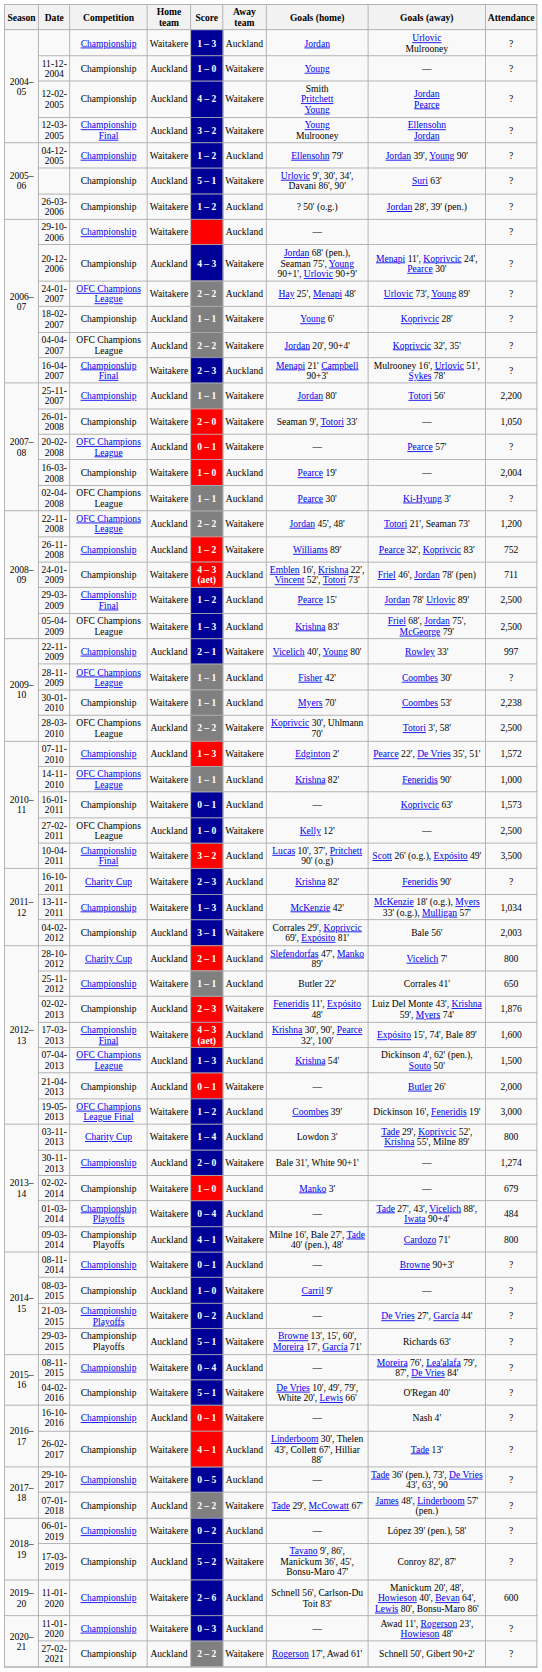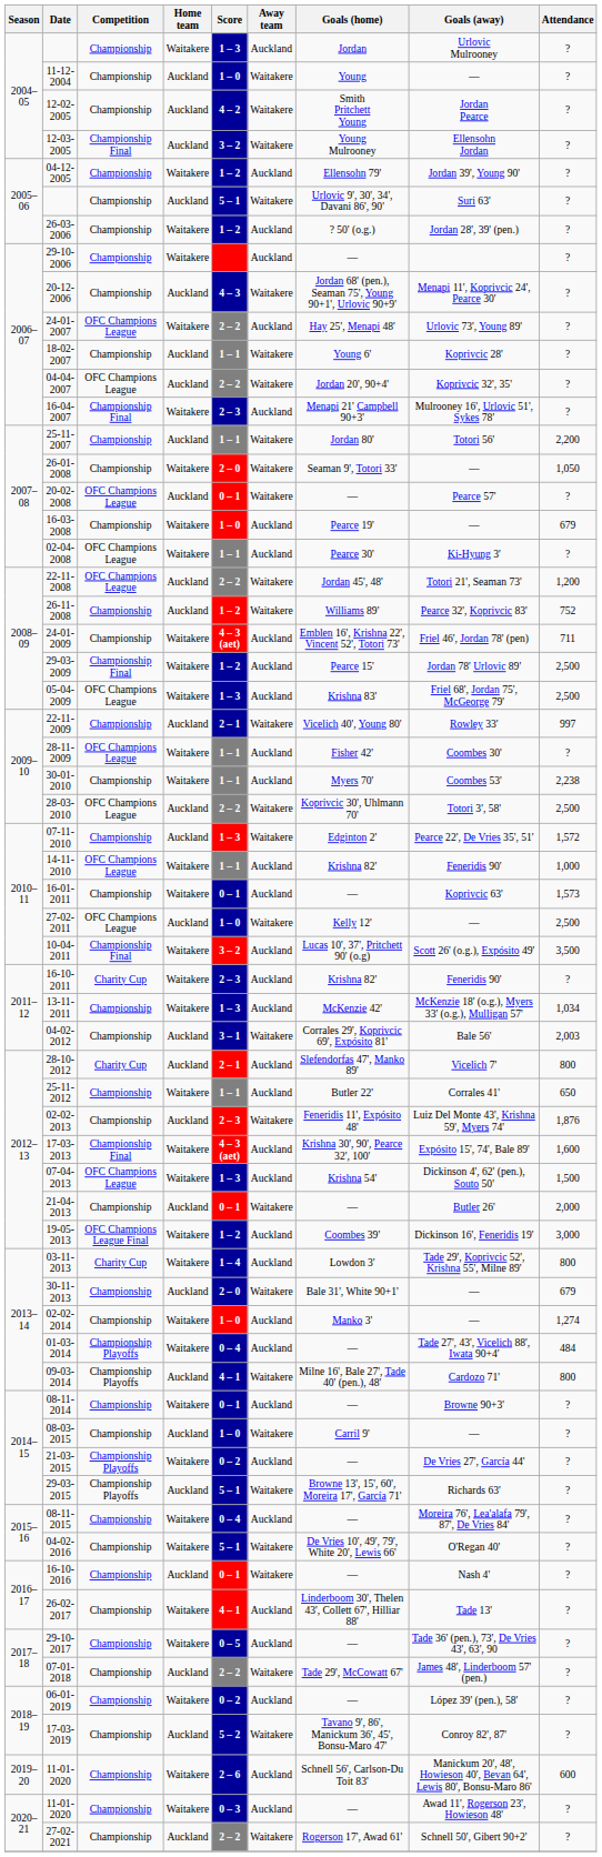 <table class="wikitable" style="text-align: center; font-size: 11px">
 <tr>
 <th>Season</th>
 <th>Date</th>
 <th>Competition</th>
 <th width="2">Home team</th>
 <th>Score</th>
 <th width="2">Away team</th>
 <th>Goals (home)</th>
 <th>Goals (away)</th>
 <th width="2">Attendance</th>
 </tr>
 <tr>
 <td rowspan=4>2004–05</td>
 <td></td>
 <td><a href='#'>Championship</a></td>
 <td>Waitakere</td>
 <td style="background:#009;color:white"><strong>1 – 3</strong></td>
 <td>Auckland</td>
 <td><a href='#'>Jordan</a> </td>
 <td><a href='#'>Urlovic</a> <br>Mulrooney </td>
 <td>?</td>
 </tr>
 <tr>
 <td>11-12-2004</td>
 <td>Championship</td>
 <td>Auckland</td>
 <td style="background:#009;color:white"><strong>1 – 0</strong></td>
 <td>Waitakere</td>
 <td><a href='#'>Young</a> </td>
 <td>—</td>
 <td>?</td>
 </tr>
 <tr>
 <td>12-02-2005</td>
 <td>Championship</td>
 <td>Auckland</td>
 <td style="background:#009;color:white"><strong>4 – 2</strong></td>
 <td>Waitakere</td>
 <td>Smith <br><a href='#'>Pritchett</a> <br><a href='#'>Young</a> </td>
 <td><a href='#'>Jordan</a> <br><a href='#'>Pearce</a> </td>
 <td>?</td>
 </tr>
 <tr>
 <td>12-03-2005</td>
 <td><a href='#'>Championship Final</a></td>
 <td>Auckland</td>
 <td style="background:#009;color:white"><strong>3 – 2</strong></td>
 <td>Waitakere</td>
 <td><a href='#'>Young</a> <br>Mulrooney </td>
 <td><a href='#'>Ellensohn</a> <br><a href='#'>Jordan</a> </td>
 <td>?</td>
 </tr>
 <tr>
 <td rowspan=3>2005–06</td>
 <td>04-12-2005</td>
 <td><a href='#'>Championship</a></td>
 <td>Waitakere</td>
 <td style="background:#009;color:white"><strong>1 – 2</strong></td>
 <td>Auckland</td>
 <td><a href='#'>Ellensohn</a> 79'</td>
 <td><a href='#'>Jordan</a> 39', <a href='#'>Young</a> 90'</td>
 <td>?</td>
 </tr>
 <tr>
 <td></td>
 <td>Championship</td>
 <td>Auckland</td>
 <td style="background:#009;color:white"><strong>5 – 1</strong></td>
 <td>Waitakere</td>
 <td><a href='#'>Urlovic</a> 9', 30', 34', Davani 86', 90'</td>
 <td><a href='#'>Suri</a> 63'</td>
 <td>?</td>
 </tr>
 <tr>
 <td>26-03-2006</td>
 <td>Championship</td>
 <td>Waitakere</td>
 <td style="background:#009;color:white"><strong>1 – 2</strong></td>
 <td>Auckland</td>
 <td>? 50' (o.g.)</td>
 <td><a href='#'>Jordan</a> 28', 39' (pen.)</td>
 <td>?</td>
 </tr>
 <tr>
 <td rowspan=6>2006–07</td>
 <td>29-10-2006</td>
 <td><a href='#'>Championship</a></td>
 <td>Waitakere</td>
 <td style="background:#FF0000;color:white"></td>
 <td>Auckland</td>
 <td>—</td>
 <td></td>
 <td>?</td>
 </tr>
 <tr>
 <td>20-12-2006</td>
 <td>Championship</td>
 <td>Auckland</td>
 <td style="background:#009;color:white"><strong>4 – 3</strong></td>
 <td>Waitakere</td>
 <td><a href='#'>Jordan</a> 68' (pen.), Seaman 75', <a href='#'>Young</a> 90+1', <a href='#'>Urlovic</a> 90+9'</td>
 <td><a href='#'>Menapi</a> 11', <a href='#'>Koprivcic</a> 24', <a href='#'>Pearce</a> 30'</td>
 <td>?</td>
 </tr>
 <tr>
 <td>24-01-2007</td>
 <td><a href='#'>OFC Champions League</a></td>
 <td>Waitakere</td>
 <td style="background:#808080;color:white"><strong>2 – 2</strong></td>
 <td>Auckland</td>
 <td><a href='#'>Hay</a> 25', <a href='#'>Menapi</a> 48'</td>
 <td><a href='#'>Urlovic</a> 73', <a href='#'>Young</a> 89'</td>
 <td>?</td>
 </tr>
 <tr>
 <td>18-02-2007</td>
 <td>Championship</td>
 <td>Auckland</td>
 <td style="background:#808080;color:white"><strong>1 – 1</strong></td>
 <td>Waitakere</td>
 <td><a href='#'>Young</a> 6'</td>
 <td><a href='#'>Koprivcic</a> 28'</td>
 <td>?</td>
 </tr>
 <tr>
 <td>04-04-2007</td>
 <td>OFC Champions League</td>
 <td>Auckland</td>
 <td style="background:#808080;color:white"><strong>2 – 2</strong></td>
 <td>Waitakere</td>
 <td><a href='#'>Jordan</a> 20', 90+4'</td>
 <td><a href='#'>Koprivcic</a> 32', 35'</td>
 <td>?</td>
 </tr>
 <tr>
 <td>16-04-2007</td>
 <td><a href='#'>Championship Final</a></td>
 <td>Waitakere</td>
 <td style="background:#009;color:white"><strong>2 – 3</strong></td>
 <td>Auckland</td>
 <td><a href='#'>Menapi</a> 21' <a href='#'>Campbell</a> 90+3'</td>
 <td>Mulrooney 16', <a href='#'>Urlovic</a> 51', <a href='#'>Sykes</a> 78'</td>
 <td>?</td>
 </tr>
 <tr>
 <td rowspan=5>2007–08</td>
 <td>25-11-2007</td>
 <td><a href='#'>Championship</a></td>
 <td>Auckland</td>
 <td style="background:#808080;color:white"><strong>1 – 1</strong></td>
 <td>Waitakere</td>
 <td><a href='#'>Jordan</a> 80'</td>
 <td><a href='#'>Totori</a> 56'</td>
 <td>2,200</td>
 </tr>
 <tr>
 <td>26-01-2008</td>
 <td>Championship</td>
 <td>Waitakere</td>
 <td style="background:#FF0000;color:white"><strong>2 – 0</strong></td>
 <td>Waitakere</td>
 <td>Seaman 9', <a href='#'>Totori</a> 33'</td>
 <td>—</td>
 <td>1,050</td>
 </tr>
 <tr>
 <td>20-02-2008</td>
 <td><a href='#'>OFC Champions League</a></td>
 <td>Auckland</td>
 <td style="background:#FF0000;color:white"><strong>0 – 1</strong></td>
 <td>Waitakere</td>
 <td>—</td>
 <td><a href='#'>Pearce</a> 57'</td>
 <td>?</td>
 </tr>
 <tr>
 <td>16-03-2008</td>
 <td>Championship</td>
 <td>Waitakere</td>
 <td style="background:#FF0000;color:white"><strong>1 – 0</strong></td>
 <td>Auckland</td>
 <td><a href='#'>Pearce</a> 19'</td>
 <td>—</td>
-<td>2,004</td>
+<td>679</td>
 </tr>
 <tr>
 <td>02-04-2008</td>
 <td>OFC Champions League</td>
 <td>Waitakere</td>
 <td style="background:#808080;color:white"><strong>1 – 1</strong></td>
 <td>Auckland</td>
 <td><a href='#'>Pearce</a> 30'</td>
 <td><a href='#'>Ki-Hyung</a> 3'</td>
 <td>?</td>
 </tr>
 <tr>
 <td rowspan=5>2008–09</td>
 <td>22-11-2008</td>
 <td><a href='#'>OFC Champions League</a></td>
 <td>Auckland</td>
 <td style="background:#808080;color:white"><strong>2 – 2</strong></td>
 <td>Waitakere</td>
 <td><a href='#'>Jordan</a> 45', 48'</td>
 <td><a href='#'>Totori</a> 21', Seaman 73'</td>
 <td>1,200</td>
 </tr>
 <tr>
 <td>26-11-2008</td>
 <td><a href='#'>Championship</a></td>
 <td>Auckland</td>
 <td style="background:#FF0000;color:white"><strong>1 – 2</strong></td>
 <td>Waitakere</td>
 <td><a href='#'>Williams</a> 89'</td>
 <td><a href='#'>Pearce</a> 32', <a href='#'>Koprivcic</a> 83'</td>
 <td>752</td>
 </tr>
 <tr>
 <td>24-01-2009</td>
 <td>Championship</td>
 <td>Waitakere</td>
 <td style="background:#FF0000;color:white"><strong>4 – 3 (aet)</strong></td>
 <td>Auckland</td>
 <td><a href='#'>Emblen</a> 16', <a href='#'>Krishna</a> 22', <a href='#'>Vincent</a> 52', <a href='#'>Totori</a> 73'</td>
 <td><a href='#'>Friel</a> 46', <a href='#'>Jordan</a> 78' (pen)</td>
 <td>711</td>
 </tr>
 <tr>
 <td>29-03-2009</td>
 <td><a href='#'>Championship Final</a></td>
 <td>Waitakere</td>
 <td style="background:#009; text-align:center; color:white;"><strong>1 – 2</strong></td>
 <td>Auckland</td>
 <td><a href='#'>Pearce</a> 15'</td>
 <td><a href='#'>Jordan</a> 78' <a href='#'>Urlovic</a> 89'</td>
 <td>2,500</td>
 </tr>
 <tr>
 <td>05-04-2009</td>
 <td>OFC Champions League</td>
 <td>Waitakere</td>
 <td style="background:#009; text-align:center; color:white;"><strong>1 – 3</strong></td>
 <td>Auckland</td>
 <td><a href='#'>Krishna</a> 83'</td>
 <td><a href='#'>Friel</a> 68', <a href='#'>Jordan</a> 75', <a href='#'>McGeorge</a> 79'</td>
 <td>2,500</td>
 </tr>
 <tr>
 <td rowspan=4>2009–10</td>
 <td>22-11-2009</td>
 <td><a href='#'>Championship</a></td>
 <td>Auckland</td>
 <td style="background:#009; text-align:center; color:white;"><strong>2 – 1</strong></td>
 <td>Waitakere</td>
 <td><a href='#'>Vicelich</a> 40', <a href='#'>Young</a> 80'</td>
 <td><a href='#'>Rowley</a> 33'</td>
 <td>997</td>
 </tr>
 <tr>
 <td>28-11-2009</td>
 <td><a href='#'>OFC Champions League</a></td>
 <td>Waitakere</td>
 <td style="background:#808080;color:white"><strong>1 – 1</strong></td>
 <td>Auckland</td>
 <td><a href='#'>Fisher</a> 42'</td>
 <td><a href='#'>Coombes</a> 30'</td>
 <td>?</td>
 </tr>
 <tr>
 <td>30-01-2010</td>
 <td>Championship</td>
 <td>Waitakere</td>
 <td style="background:#808080;color:white"><strong>1 – 1</strong></td>
 <td>Auckland</td>
 <td><a href='#'>Myers</a> 70'</td>
 <td><a href='#'>Coombes</a> 53'</td>
 <td>2,238</td>
 </tr>
 <tr>
 <td>28-03-2010</td>
 <td>OFC Champions League</td>
 <td>Auckland</td>
 <td style="background:#808080;color:white"><strong>2 – 2</strong></td>
 <td>Waitakere</td>
 <td><a href='#'>Koprivcic</a> 30', Uhlmann 70'</td>
 <td><a href='#'>Totori</a> 3', 58'</td>
 <td>2,500</td>
 </tr>
 <tr>
 <td rowspan=5>2010–11</td>
 <td>07-11-2010</td>
 <td><a href='#'>Championship</a></td>
 <td>Auckland</td>
 <td style="background:#FF0000;color:white"><strong>1 – 3</strong></td>
 <td>Waitakere</td>
 <td><a href='#'>Edginton</a> 2'</td>
 <td><a href='#'>Pearce</a> 22', <a href='#'>De Vries</a> 35', 51'</td>
 <td>1,572</td>
 </tr>
 <tr>
 <td>14-11-2010</td>
 <td><a href='#'>OFC Champions League</a></td>
 <td>Waitakere</td>
 <td style="background:#808080;color:white"><strong>1 – 1</strong></td>
 <td>Auckland</td>
 <td><a href='#'>Krishna</a> 82'</td>
 <td><a href='#'>Feneridis</a> 90'</td>
 <td>1,000</td>
 </tr>
 <tr>
 <td>16-01-2011</td>
 <td>Championship</td>
 <td>Waitakere</td>
 <td style="background:#009; text-align:center; color:white;"><strong>0 – 1</strong></td>
 <td>Auckland</td>
 <td>—</td>
 <td><a href='#'>Koprivcic</a> 63'</td>
 <td>1,573</td>
 </tr>
 <tr>
 <td>27-02-2011</td>
 <td>OFC Champions League</td>
 <td>Auckland</td>
 <td style="background:#009; text-align:center; color:white;"><strong>1 – 0</strong></td>
 <td>Waitakere</td>
 <td><a href='#'>Kelly</a> 12'</td>
 <td>—</td>
 <td>2,500</td>
 </tr>
 <tr>
 <td>10-04-2011</td>
 <td><a href='#'>Championship Final</a></td>
 <td>Waitakere</td>
 <td style="background:#FF0000;color:white"><strong>3 – 2</strong></td>
 <td>Auckland</td>
 <td><a href='#'>Lucas</a> 10', 37', <a href='#'>Pritchett</a> 90' (o.g)</td>
 <td><a href='#'>Scott</a> 26' (o.g.), <a href='#'>Expósito</a> 49'</td>
 <td>3,500</td>
 </tr>
 <tr>
 <td rowspan=3>2011–12</td>
 <td>16-10-2011</td>
 <td><a href='#'>Charity Cup</a></td>
 <td>Waitakere</td>
 <td style="background:#009; text-align:center; color:white;"><strong>2 – 3</strong></td>
 <td>Auckland</td>
 <td><a href='#'>Krishna</a> 82'</td>
 <td><a href='#'>Feneridis</a> 90'</td>
 <td>?</td>
 </tr>
 <tr>
 <td>13-11-2011</td>
 <td><a href='#'>Championship</a></td>
 <td>Waitakere</td>
 <td style="background:#009; text-align:center; color:white;"><strong>1 – 3</strong></td>
 <td>Auckland</td>
 <td><a href='#'>McKenzie</a> 42'</td>
 <td><a href='#'>McKenzie</a> 18' (o.g.), <a href='#'>Myers</a> 33' (o.g.), <a href='#'>Mulligan</a> 57'</td>
 <td>1,034</td>
 </tr>
 <tr>
 <td>04-02-2012</td>
 <td>Championship</td>
 <td>Auckland</td>
 <td style="background:#009; text-align:center; color:white;"><strong>3 – 1</strong></td>
 <td>Waitakere</td>
 <td>Corrales 29', <a href='#'>Koprivcic</a> 69', <a href='#'>Expósito</a> 81'</td>
 <td>Bale 56'</td>
 <td>2,003</td>
 </tr>
 <tr>
 <td rowspan=7>2012–13</td>
 <td>28-10-2012</td>
 <td><a href='#'>Charity Cup</a></td>
 <td>Auckland</td>
 <td style="background:#FF0000;color:white"><strong>2 – 1</strong></td>
 <td>Auckland</td>
 <td><a href='#'>Slefendorfas</a> 47', <a href='#'>Manko</a> 89'</td>
 <td><a href='#'>Vicelich</a> 7'</td>
 <td>800</td>
 </tr>
 <tr>
 <td>25-11-2012</td>
 <td><a href='#'>Championship</a></td>
 <td>Waitakere</td>
 <td style="background:#808080;color:white"><strong>1 – 1</strong></td>
 <td>Auckland</td>
 <td>Butler 22'</td>
 <td>Corrales 41'</td>
 <td>650</td>
 </tr>
 <tr>
 <td>02-02-2013</td>
 <td>Championship</td>
 <td>Auckland</td>
 <td style="background:#FF0000;color:white"><strong>2  – 3</strong></td>
 <td>Waitakere</td>
 <td><a href='#'>Feneridis</a> 11', <a href='#'>Expósito</a> 48'</td>
 <td>Luiz Del Monte 43', <a href='#'>Krishna</a> 59', <a href='#'>Myers</a> 74'</td>
 <td>1,876</td>
 </tr>
 <tr>
 <td>17-03-2013</td>
 <td><a href='#'>Championship Final</a></td>
 <td>Waitakere</td>
 <td style="background:#FF0000;color:white"><strong>4 – 3 (aet)</strong></td>
 <td>Auckland</td>
 <td><a href='#'>Krishna</a> 30', 90', <a href='#'>Pearce</a> 32', 100'</td>
 <td><a href='#'>Expósito</a> 15', 74', Bale 89'</td>
 <td>1,600</td>
 </tr>
 <tr>
 <td>07-04-2013</td>
 <td><a href='#'>OFC Champions League</a></td>
-<td>Auckland</td>
+<td>Waitakere</td>
 <td style="background:#009;color:white"><strong>1 – 3</strong></td>
 <td>Auckland</td>
 <td><a href='#'>Krishna</a> 54'</td>
 <td>Dickinson 4', 62' (pen.), <a href='#'>Souto</a> 50'</td>
 <td>1,500</td>
 </tr>
 <tr>
 <td>21-04-2013</td>
 <td>Championship</td>
 <td>Auckland</td>
 <td style="background:#FF0000;color:white"><strong>0 – 1</strong></td>
 <td>Waitakere</td>
 <td>—</td>
 <td><a href='#'>Butler</a> 26'</td>
 <td>2,000</td>
 </tr>
 <tr>
 <td>19-05-2013</td>
 <td><a href='#'>OFC Champions League Final</a></td>
 <td>Waitakere</td>
 <td style="background:#009;color:white"><strong>1 – 2</strong></td>
 <td>Auckland</td>
 <td><a href='#'>Coombes</a> 39'</td>
 <td>Dickinson 16', <a href='#'>Feneridis</a> 19'</td>
 <td>3,000</td>
 </tr>
 <tr>
 <td rowspan=5>2013–14</td>
 <td>03-11-2013</td>
 <td><a href='#'>Charity Cup</a></td>
 <td>Waitakere</td>
 <td style="background:#009;color:white"><strong>1 – 4</strong></td>
 <td>Auckland</td>
 <td>Lowdon 3'</td>
 <td><a href='#'>Tade</a> 29', <a href='#'>Koprivcic</a> 52', <a href='#'>Krishna</a> 55', Milne 89'</td>
 <td>800</td>
 </tr>
 <tr>
 <td>30-11-2013</td>
 <td><a href='#'>Championship</a></td>
 <td>Auckland</td>
 <td style="background:#009;color:white"><strong>2 – 0</strong></td>
 <td>Waitakere</td>
 <td>Bale 31', White 90+1'</td>
 <td>—</td>
-<td>1,274</td>
+<td>679</td>
 </tr>
 <tr>
 <td>02-02-2014</td>
 <td>Championship</td>
 <td>Waitakere</td>
 <td style="background:#FF0000;color:white"><strong>1 – 0</strong></td>
 <td>Auckland</td>
 <td><a href='#'>Manko</a> 3'</td>
 <td>—</td>
-<td>679</td>
+<td>1,274</td>
 </tr>
 <tr>
 <td>01-03-2014</td>
 <td><a href='#'>Championship Playoffs</a></td>
 <td>Waitakere</td>
 <td style="background:#009;color:white"><strong>0 – 4</strong></td>
 <td>Auckland</td>
 <td>—</td>
 <td><a href='#'>Tade</a> 27', 43', <a href='#'>Vicelich</a> 88', <a href='#'>Iwata</a> 90+4'</td>
 <td>484</td>
 </tr>
 <tr>
 <td>09-03-2014</td>
 <td>Championship Playoffs</td>
 <td>Auckland</td>
 <td style="background:#009;color:white"><strong>4 – 1</strong></td>
 <td>Waitakere</td>
 <td>Milne 16', Bale 27', <a href='#'>Tade</a> 40' (pen.), 48'</td>
 <td><a href='#'>Cardozo</a> 71'</td>
 <td>800</td>
 </tr>
 <tr>
 <td rowspan=4>2014–15</td>
 <td>08-11-2014</td>
 <td><a href='#'>Championship</a></td>
 <td>Waitakere</td>
 <td style="background:#009;color:white"><strong>0 – 1</strong></td>
 <td>Auckland</td>
 <td>—</td>
 <td><a href='#'>Browne</a> 90+3'</td>
 <td>?</td>
 </tr>
 <tr>
 <td>08-03-2015</td>
 <td>Championship</td>
 <td>Auckland</td>
 <td style="background:#009;color:white"><strong>1 – 0</strong></td>
 <td>Waitakere</td>
 <td><a href='#'>Carril</a> 9'</td>
 <td>—</td>
 <td>?</td>
 </tr>
 <tr>
 <td>21-03-2015</td>
 <td><a href='#'>Championship Playoffs</a></td>
 <td>Waitakere</td>
 <td style="background:#009;color:white"><strong>0 – 2</strong></td>
 <td>Auckland</td>
 <td>—</td>
 <td><a href='#'>De Vries</a> 27', <a href='#'>García</a> 44'</td>
 <td>?</td>
 </tr>
 <tr>
 <td>29-03-2015</td>
 <td>Championship Playoffs</td>
 <td>Auckland</td>
 <td style="background:#009;color:white"><strong>5 – 1</strong></td>
 <td>Waitakere</td>
 <td><a href='#'>Browne</a> 13', 15', 60', <a href='#'>Moreira</a> 17', <a href='#'>García</a> 71'</td>
 <td>Richards 63'</td>
 <td>?</td>
 </tr>
 <tr>
 <td rowspan=2>2015–16</td>
 <td>08-11-2015</td>
 <td><a href='#'>Championship</a></td>
 <td>Waitakere</td>
 <td style="background:#009;color:white"><strong>0 – 4</strong></td>
 <td>Auckland</td>
 <td>—</td>
 <td><a href='#'>Moreira</a> 76', <a href='#'>Lea'alafa</a> 79', 87', <a href='#'>De Vries</a> 84'</td>
 <td>?</td>
 </tr>
 <tr>
 <td>04-02-2016</td>
 <td>Championship</td>
 <td>Waitakere</td>
 <td style="background:#009;color:white"><strong>5 – 1</strong></td>
 <td>Waitakere</td>
 <td><a href='#'>De Vries</a> 10', 49', 79', White 20', <a href='#'>Lewis</a> 66'</td>
 <td>O'Regan 40'</td>
 <td>?</td>
 </tr>
 <tr>
 <td rowspan=2>2016–17</td>
 <td>16-10-2016</td>
 <td><a href='#'>Championship</a></td>
 <td>Auckland</td>
 <td style="background:#FF0000;color:white"><strong>0 – 1</strong></td>
 <td>Waitakere</td>
 <td>—</td>
 <td>Nash 4'</td>
 <td>?</td>
 </tr>
 <tr>
 <td>26-02-2017</td>
 <td>Championship</td>
 <td>Waitakere</td>
 <td style="background:#FF0000;color:white"><strong>4 – 1</strong></td>
 <td>Auckland</td>
 <td><a href='#'>Linderboom</a> 30', Thelen 43', Collett 67', Hilliar 88'</td>
 <td><a href='#'>Tade</a> 13'</td>
 <td>?</td>
 </tr>
 <tr>
 <td rowspan=2>2017–18</td>
 <td>29-10-2017</td>
 <td><a href='#'>Championship</a></td>
 <td>Waitakere</td>
 <td style="background:#009;color:white"><strong>0 – 5</strong></td>
 <td>Auckland</td>
 <td>—</td>
 <td><a href='#'>Tade</a> 36' (pen.), 73', <a href='#'>De Vries</a> 43', 63', 90</td>
 <td>?</td>
 </tr>
 <tr>
 <td>07-01-2018</td>
 <td>Championship</td>
 <td>Auckland</td>
 <td style="background:#808080;color:white"><strong>2 – 2</strong></td>
 <td>Waitakere</td>
 <td><a href='#'>Tade</a> 29', <a href='#'>McCowatt</a> 67'</td>
 <td><a href='#'>James</a> 48', <a href='#'>Linderboom</a> 57' (pen.)</td>
 <td>?</td>
 </tr>
 <tr>
 <td rowspan=2>2018–19</td>
 <td>06-01-2019</td>
 <td><a href='#'>Championship</a></td>
 <td>Waitakere</td>
 <td style="background:#009;color:white"><strong>0 – 2</strong></td>
 <td>Auckland</td>
 <td>—</td>
 <td>López 39' (pen.), 58'</td>
 <td>?</td>
 </tr>
 <tr>
 <td>17-03-2019</td>
 <td>Championship</td>
 <td>Auckland</td>
 <td style="background:#009;color:white"><strong>5 – 2</strong></td>
 <td>Waitakere</td>
 <td><a href='#'>Tavano</a> 9', 86', Manickum 36', 45', Bonsu-Maro 47'</td>
 <td>Conroy 82', 87'</td>
 <td>?</td>
 </tr>
 <tr>
 <td rowspan=1>2019–20</td>
 <td>11-01-2020</td>
 <td><a href='#'>Championship</a></td>
 <td>Waitakere</td>
 <td style="background:#009;color:white"><strong>2 – 6</strong></td>
 <td>Auckland</td>
 <td>Schnell 56', Carlson-Du Toit 83'</td>
 <td>Manickum 20', 48', <a href='#'>Howieson</a> 40', <a href='#'>Bevan</a> 64', <a href='#'>Lewis</a> 80', Bonsu-Maro 86'</td>
 <td>600</td>
 </tr>
 <tr>
 <td rowspan=2>2020–21</td>
 <td>11-01-2020</td>
 <td><a href='#'>Championship</a></td>
 <td>Waitakere</td>
 <td style="background:#009;color:white"><strong>0 – 3</strong></td>
 <td>Auckland</td>
 <td>—</td>
 <td>Awad 11', <a href='#'>Rogerson</a> 23', <a href='#'>Howieson</a> 48'</td>
 <td>?</td>
 </tr>
 <tr>
 <td>27-02-2021</td>
 <td>Championship</td>
 <td>Auckland</td>
 <td style="background:#808080;color:white"><strong>2 – 2</strong></td>
 <td>Waitakere</td>
 <td><a href='#'>Rogerson</a> 17', Awad 61'</td>
 <td>Schnell 50', Gibert 90+2'</td>
 <td>?</td>
 </tr>
 <tr>
 </tr>
 </table>
